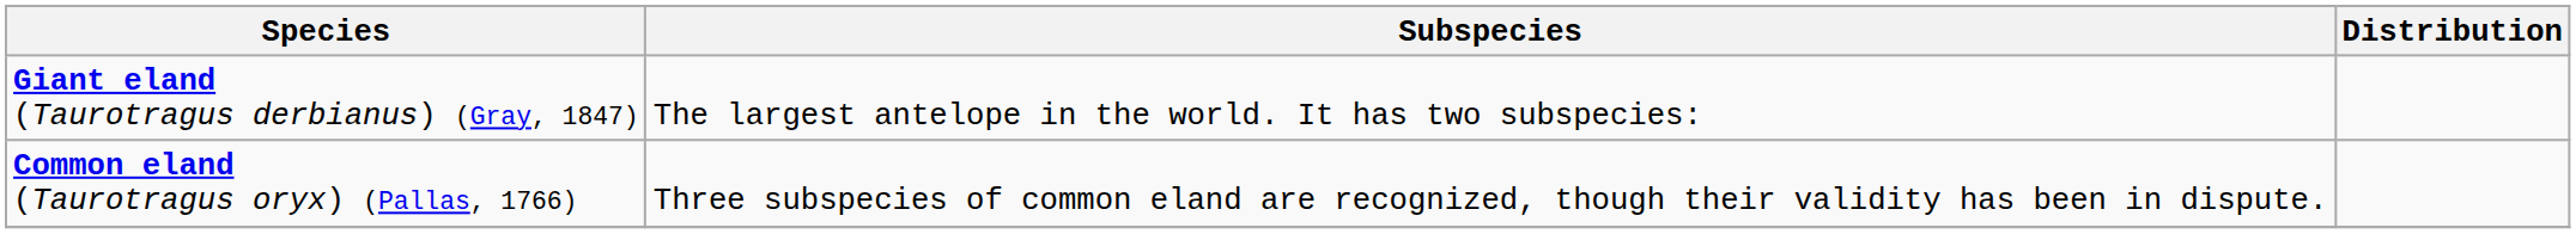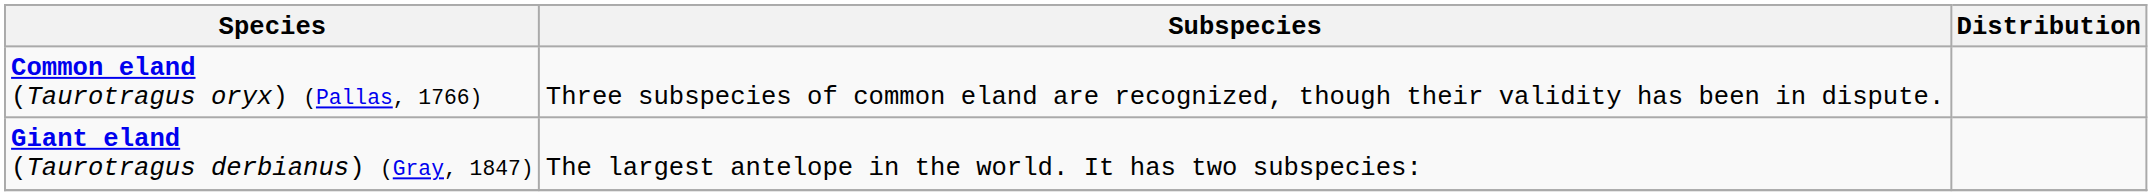 <table class="wikitable">
 <tr>
 <th>Species</th>
 <th>Subspecies</th>
 <th>Distribution</th>
 </tr>
 <tr>
+<td><strong><a href='#'>Common eland</a></strong><br> (<em>Taurotragus oryx</em>) <small>(<a href='#'>Pallas</a>, 1766)</small><br></td>
+<td><br>Three subspecies of common eland are recognized, though their validity has been in dispute.</td>
+<td></td>
+</tr>
+<tr>
 <td><strong><a href='#'>Giant eland</a></strong><br> (<em>Taurotragus derbianus</em>) <small>(<a href='#'>Gray</a>, 1847)</small><br></td>
 <td><br>The largest antelope in the world. It has two subspecies:</td>
 <td></td>
 </tr>
 <tr>
-<td><strong><a href='#'>Common eland</a></strong><br> (<em>Taurotragus oryx</em>) <small>(<a href='#'>Pallas</a>, 1766)</small><br></td>
-<td><br>Three subspecies of common eland are recognized, though their validity has been in dispute.</td>
-<td></td>
-</tr>
-<tr>
 </tr>
 </table>
